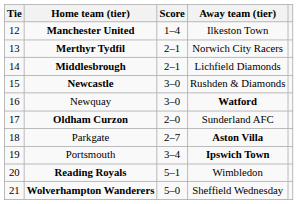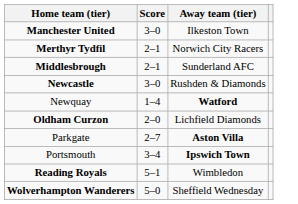 <table class="wikitable" style="text-align:center; font-size:85%">
 <tr>
-<th>Tie</th>
 <th>Home team (tier)</th>
 <th>Score</th>
 <th>Away team (tier)</th>
 <th></th>
 </tr>
 <tr>
-<td align="center">12</td>
 <td><strong>Manchester United</strong></td>
-<td align="center">1–4</td>
+<td align="center">3–0</td>
 <td>Ilkeston Town</td>
 <td></td>
 </tr>
 <tr>
-<td align="center">13</td>
 <td><strong>Merthyr Tydfil</strong></td>
 <td align="center">2–1</td>
 <td>Norwich City Racers</td>
 <td></td>
 </tr>
 <tr>
-<td align="center">14</td>
 <td><strong>Middlesbrough</strong></td>
 <td align="center">2–1</td>
-<td>Lichfield Diamonds</td>
+<td>Sunderland AFC</td>
 <td></td>
 </tr>
 <tr>
-<td align="center">15</td>
 <td><strong>Newcastle</strong></td>
 <td align="center">3–0</td>
 <td>Rushden & Diamonds</td>
 <td></td>
 </tr>
 <tr>
-<td align="center">16</td>
 <td>Newquay</td>
-<td align="center">3–0</td>
+<td align="center">1–4</td>
 <td><strong>Watford</strong></td>
 <td></td>
 </tr>
 <tr>
-<td align="center">17</td>
 <td><strong>Oldham Curzon</strong></td>
 <td align="center">2–0</td>
-<td>Sunderland AFC</td>
+<td>Lichfield Diamonds</td>
 <td></td>
 </tr>
 <tr>
-<td align="center">18</td>
 <td>Parkgate</td>
 <td align="center">2–7</td>
 <td><strong>Aston Villa</strong></td>
 <td></td>
 </tr>
 <tr>
-<td align="center">19</td>
 <td>Portsmouth</td>
 <td align="center">3–4</td>
 <td><strong>Ipswich Town</strong></td>
 <td></td>
 </tr>
 <tr>
-<td align="center">20</td>
 <td><strong>Reading Royals</strong></td>
 <td align="center">5–1</td>
 <td>Wimbledon</td>
 <td></td>
 </tr>
 <tr>
-<td align="center">21</td>
 <td><strong>Wolverhampton Wanderers</strong></td>
 <td align="center">5–0</td>
 <td>Sheffield Wednesday</td>
 <td></td>
 </tr>
 </table>
